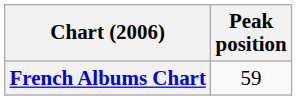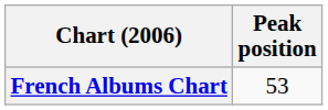 <table class="wikitable sortable plainrowheaders" style="text-align:center">
 <tr>
 <th scope="col">Chart (2006)</th>
 <th scope="col">Peak<br>position</th>
 </tr>
 <tr>
 <th scope="row"><a href='#'>French Albums Chart</a></th>
-<td>59</td>
+<td>53</td>
 </tr>
 </table>
